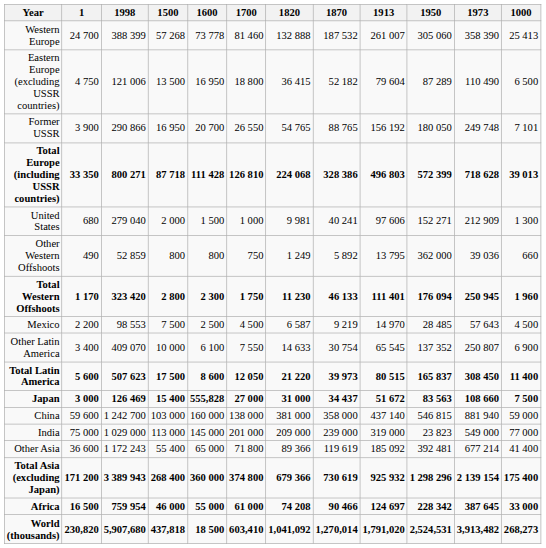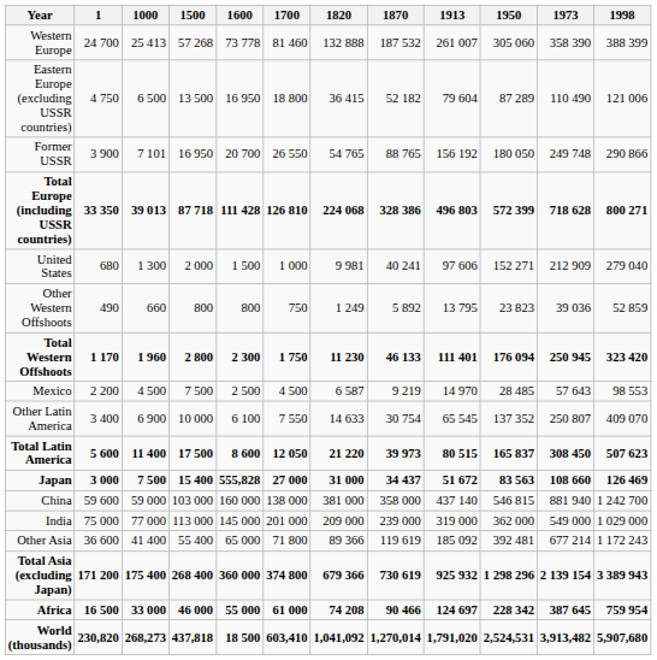 <table class="wikitable " style="text-align:right">
 <tr>
 <th scope="col">Year</th>
 <th scope="col">1</th>
-<th scope="col">1998</th>
+<th scope="col">1000</th>
 <th scope="col">1500</th>
 <th scope="col">1600</th>
 <th scope="col">1700</th>
 <th scope="col">1820</th>
 <th scope="col">1870</th>
 <th scope="col">1913</th>
 <th scope="col">1950</th>
 <th scope="col">1973</th>
-<th scope="col">1000</th>
+<th scope="col">1998</th>
 </tr>
 <tr>
 <td>Western Europe</td>
 <td>24 700</td>
-<td>388 399</td>
+<td>25 413</td>
 <td>57 268</td>
 <td>73 778</td>
 <td>81 460</td>
 <td>132 888</td>
 <td>187 532</td>
 <td>261 007</td>
 <td>305 060</td>
 <td>358 390</td>
-<td>25 413</td>
+<td>388 399</td>
 </tr>
 <tr>
 <td>Eastern Europe<br>(excluding USSR countries)</td>
 <td>4 750</td>
-<td>121 006</td>
+<td>6 500</td>
 <td>13 500</td>
 <td>16 950</td>
 <td>18 800</td>
 <td>36 415</td>
 <td>52 182</td>
 <td>79 604</td>
 <td>87 289</td>
 <td>110 490</td>
-<td>6 500</td>
+<td>121 006</td>
 </tr>
 <tr>
 <td>Former USSR</td>
 <td>3 900</td>
-<td>290 866</td>
+<td>7 101</td>
 <td>16 950</td>
 <td>20 700</td>
 <td>26 550</td>
 <td>54 765</td>
 <td>88 765</td>
 <td>156 192</td>
 <td>180 050</td>
 <td>249 748</td>
-<td>7 101</td>
+<td>290 866</td>
 </tr>
 <tr>
 <td><strong>Total Europe<br>(including USSR countries)</strong></td>
 <td><strong>33 350</strong></td>
-<td><strong>800 271</strong></td>
+<td><strong>39 013</strong></td>
 <td><strong>87 718</strong></td>
 <td><strong>111 428</strong></td>
 <td><strong>126 810</strong></td>
 <td><strong>224 068</strong></td>
 <td><strong>328 386</strong></td>
 <td><strong>496 803</strong></td>
 <td><strong>572 399</strong></td>
 <td><strong>718 628</strong></td>
-<td><strong>39 013</strong></td>
+<td><strong>800 271</strong></td>
 </tr>
 <tr>
 <td>United States</td>
 <td>680</td>
-<td>279 040</td>
+<td>1 300</td>
 <td>2 000</td>
 <td>1 500</td>
 <td>1 000</td>
 <td>9 981</td>
 <td>40 241</td>
 <td>97 606</td>
 <td>152 271</td>
 <td>212 909</td>
-<td>1 300</td>
+<td>279 040</td>
 </tr>
 <tr>
 <td>Other Western Offshoots</td>
 <td>490</td>
-<td>52 859</td>
+<td>660</td>
 <td>800</td>
 <td>800</td>
 <td>750</td>
 <td>1 249</td>
 <td>5 892</td>
 <td>13 795</td>
-<td>362 000</td>
+<td>23 823</td>
 <td>39 036</td>
-<td>660</td>
+<td>52 859</td>
 </tr>
 <tr>
 <td><strong>Total Western Offshoots</strong></td>
 <td><strong>1 170</strong></td>
-<td><strong>323 420</strong></td>
+<td><strong>1 960</strong></td>
 <td><strong>2 800</strong></td>
 <td><strong>2 300</strong></td>
 <td><strong>1 750</strong></td>
 <td><strong>11 230</strong></td>
 <td><strong>46 133</strong></td>
 <td><strong>111 401</strong></td>
 <td><strong>176 094</strong></td>
 <td><strong>250 945</strong></td>
-<td><strong>1 960</strong></td>
+<td><strong>323 420</strong></td>
 </tr>
 <tr>
 <td>Mexico</td>
 <td>2 200</td>
-<td>98 553</td>
+<td>4 500</td>
 <td>7 500</td>
 <td>2 500</td>
 <td>4 500</td>
 <td>6 587</td>
 <td>9 219</td>
 <td>14 970</td>
 <td>28 485</td>
 <td>57 643</td>
-<td>4 500</td>
+<td>98 553</td>
 </tr>
 <tr>
 <td>Other Latin America</td>
 <td>3 400</td>
-<td>409 070</td>
+<td>6 900</td>
 <td>10 000</td>
 <td>6 100</td>
 <td>7 550</td>
 <td>14 633</td>
 <td>30 754</td>
 <td>65 545</td>
 <td>137 352</td>
 <td>250 807</td>
-<td>6 900</td>
+<td>409 070</td>
 </tr>
 <tr>
 <td><strong>Total Latin America</strong></td>
 <td><strong>5 600</strong></td>
-<td><strong>507 623</strong></td>
+<td><strong>11 400</strong></td>
 <td><strong>17 500</strong></td>
 <td><strong>8 600</strong></td>
 <td><strong>12 050</strong></td>
 <td><strong>21 220</strong></td>
 <td><strong>39 973</strong></td>
 <td><strong>80 515</strong></td>
 <td><strong>165 837</strong></td>
 <td><strong>308 450</strong></td>
-<td><strong>11 400</strong></td>
+<td><strong>507 623</strong></td>
 </tr>
 <tr>
 <td><strong>Japan</strong></td>
 <td><strong>3 000</strong></td>
-<td><strong>126 469</strong></td>
+<td><strong>7 500</strong></td>
 <td><strong>15 400</strong></td>
 <td><strong>555,828</strong></td>
 <td><strong>27 000</strong></td>
 <td><strong>31 000</strong></td>
 <td><strong>34 437</strong></td>
 <td><strong>51 672</strong></td>
 <td><strong>83 563</strong></td>
 <td><strong>108 660</strong></td>
-<td><strong>7 500</strong></td>
+<td><strong>126 469</strong></td>
 </tr>
 <tr>
 <td>China</td>
 <td>59 600</td>
-<td>1 242 700</td>
+<td>59 000</td>
 <td>103 000</td>
 <td>160 000</td>
 <td>138 000</td>
 <td>381 000</td>
 <td>358 000</td>
 <td>437 140</td>
 <td>546 815</td>
 <td>881 940</td>
-<td>59 000</td>
+<td>1 242 700</td>
 </tr>
 <tr>
 <td>India</td>
 <td>75 000</td>
-<td>1 029 000</td>
+<td>77 000</td>
 <td>113 000</td>
 <td>145 000</td>
 <td>201 000</td>
 <td>209 000</td>
 <td>239 000</td>
 <td>319 000</td>
-<td>23 823</td>
+<td>362 000</td>
 <td>549 000</td>
-<td>77 000</td>
+<td>1 029 000</td>
 </tr>
 <tr>
 <td>Other Asia</td>
 <td>36 600</td>
-<td>1 172 243</td>
+<td>41 400</td>
 <td>55 400</td>
 <td>65 000</td>
 <td>71 800</td>
 <td>89 366</td>
 <td>119 619</td>
 <td>185 092</td>
 <td>392 481</td>
 <td>677 214</td>
-<td>41 400</td>
+<td>1 172 243</td>
 </tr>
 <tr>
 <td><strong>Total Asia (excluding Japan)</strong></td>
 <td><strong>171 200</strong></td>
-<td><strong>3 389 943</strong></td>
+<td><strong>175 400</strong></td>
 <td><strong>268 400</strong></td>
 <td><strong>360 000</strong></td>
 <td><strong>374 800</strong></td>
 <td><strong>679 366</strong></td>
 <td><strong>730 619</strong></td>
 <td><strong>925 932</strong></td>
 <td><strong>1 298 296</strong></td>
 <td><strong>2 139 154</strong></td>
-<td><strong>175 400</strong></td>
+<td><strong>3 389 943</strong></td>
 </tr>
 <tr>
 <td><strong>Africa</strong></td>
 <td><strong>16 500</strong></td>
-<td><strong>759 954</strong></td>
+<td><strong>33 000</strong></td>
 <td><strong>46 000</strong></td>
 <td><strong>55 000</strong></td>
 <td><strong>61 000</strong></td>
 <td><strong>74 208</strong></td>
 <td><strong>90 466</strong></td>
 <td><strong>124 697</strong></td>
 <td><strong>228 342</strong></td>
 <td><strong>387 645</strong></td>
-<td><strong>33 000</strong></td>
+<td><strong>759 954</strong></td>
 </tr>
 <tr>
 <td><strong>World (thousands)</strong></td>
 <td><strong>230,820</strong></td>
-<td><strong>5,907,680</strong></td>
+<td><strong>268,273</strong></td>
 <td><strong>437,818</strong></td>
 <td><strong>18 500</strong></td>
 <td><strong>603,410</strong></td>
 <td><strong>1,041,092</strong></td>
 <td><strong>1,270,014</strong></td>
 <td><strong>1,791,020</strong></td>
 <td><strong>2,524,531</strong></td>
 <td><strong>3,913,482</strong></td>
-<td><strong>268,273</strong></td>
+<td><strong>5,907,680</strong></td>
 </tr>
 </table>
